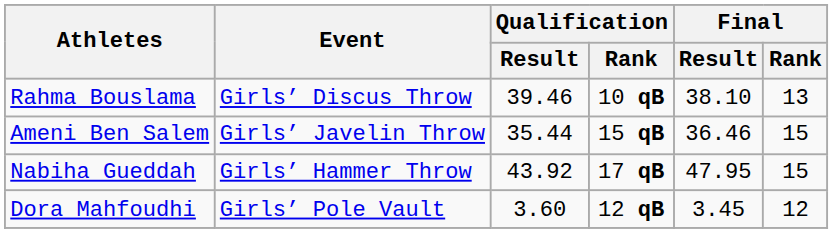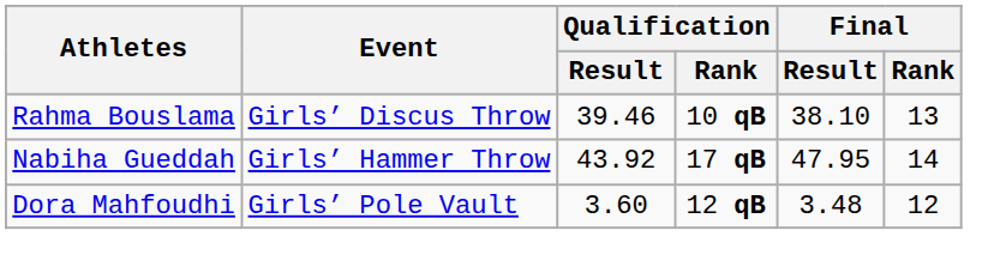 <table class="wikitable" border="1" style="font-size:90%">
 <tr>
 <th rowspan=2>Athletes</th>
 <th rowspan=2>Event</th>
 <th colspan=2>Qualification</th>
 <th colspan=2>Final</th>
 </tr>
 <tr>
 <th>Result</th>
 <th>Rank</th>
 <th>Result</th>
 <th>Rank</th>
 </tr>
 <tr>
 <td><a href='#'>Rahma Bouslama</a></td>
 <td><a href='#'>Girls’ Discus Throw</a></td>
 <td align=center>39.46</td>
 <td align=center>10 <strong>qB</strong></td>
 <td align=center>38.10</td>
 <td align=center>13</td>
 </tr>
 <tr>
-<td><a href='#'>Ameni Ben Salem</a></td>
-<td><a href='#'>Girls’ Javelin Throw</a></td>
-<td align=center>35.44</td>
-<td align=center>15 <strong>qB</strong></td>
-<td align=center>36.46</td>
-<td align=center>15</td>
-</tr>
-<tr>
 <td><a href='#'>Nabiha Gueddah</a></td>
 <td><a href='#'>Girls’ Hammer Throw</a></td>
 <td align=center>43.92</td>
 <td align=center>17 <strong>qB</strong></td>
 <td align=center>47.95</td>
-<td align=center>15</td>
+<td align=center>14</td>
 </tr>
 <tr>
 <td><a href='#'>Dora Mahfoudhi</a></td>
 <td><a href='#'>Girls’ Pole Vault</a></td>
 <td align=center>3.60</td>
 <td align=center>12 <strong>qB</strong></td>
-<td align=center>3.45</td>
+<td align=center>3.48</td>
 <td align=center>12</td>
 </tr>
 </table>
